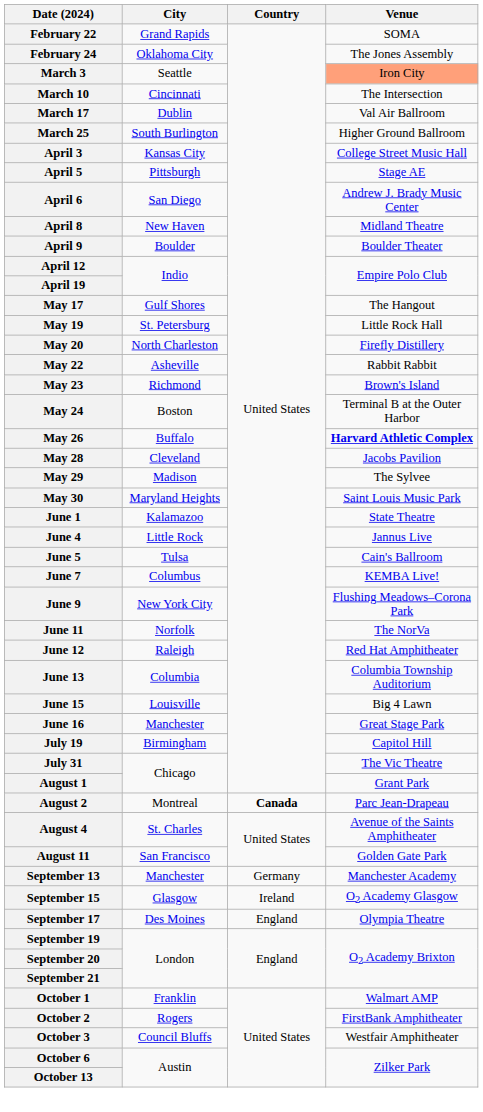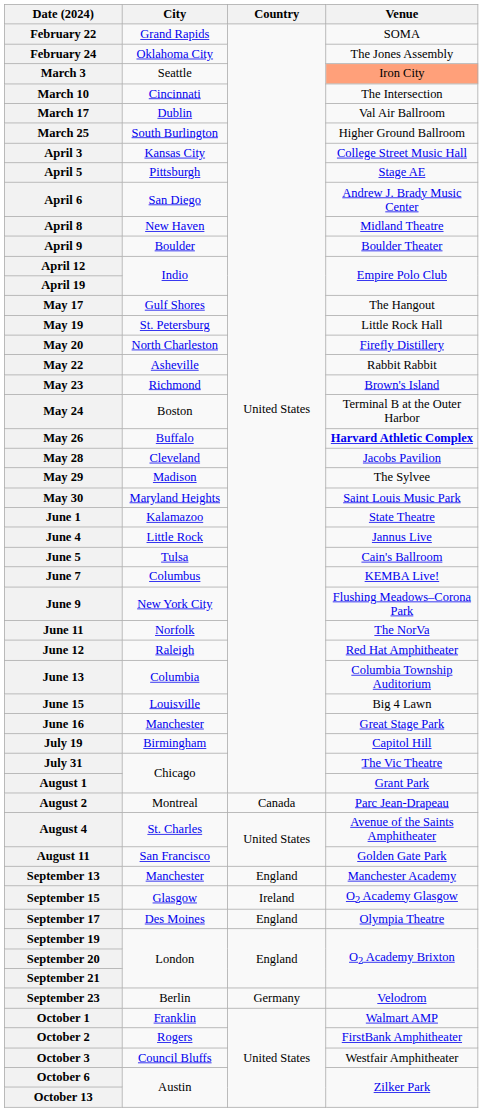 <table class="wikitable plainrowheaders" style="text-align:center;">
 <tr>
 <th scope="col" style="width:12em;">Date (2024)</th>
 <th scope="col" style="width:10em;">City</th>
 <th scope="col" style="width:10em;">Country</th>
 <th scope="col" style="width:16em;">Venue</th>
 </tr>
 <tr>
 <th scope="row" style="text-align:center;">February 22</th>
 <td><a href='#'>Grand Rapids</a></td>
 <td rowspan="36">United States</td>
 <td>SOMA</td>
 </tr>
 <tr>
 <th scope="row" style="text-align:center;">February 24</th>
 <td><a href='#'>Oklahoma City</a></td>
 <td>The Jones Assembly</td>
 </tr>
 <tr>
 <th scope="row" style="text-align:center;">March 3</th>
 <td>Seattle</td>
 <td style="background: lightsalmon;">Iron City</td>
 </tr>
 <tr>
 <th scope="row" style="text-align:center;">March 10</th>
 <td><a href='#'>Cincinnati</a></td>
 <td>The Intersection</td>
 </tr>
 <tr>
 <th scope="row" style="text-align:center;">March 17</th>
 <td><a href='#'>Dublin</a></td>
 <td>Val Air Ballroom</td>
 </tr>
 <tr>
 <th scope="row" style="text-align:center;">March 25</th>
 <td><a href='#'>South Burlington</a></td>
 <td>Higher Ground Ballroom</td>
 </tr>
 <tr>
 <th scope="row" style="text-align:center;">April 3</th>
 <td><a href='#'>Kansas City</a></td>
 <td><a href='#'>College Street Music Hall</a></td>
 </tr>
 <tr>
 <th scope="row" style="text-align:center;">April 5</th>
 <td><a href='#'>Pittsburgh</a></td>
 <td><a href='#'>Stage AE</a></td>
 </tr>
 <tr>
 <th scope="row" style="text-align:center;">April 6</th>
 <td><a href='#'>San Diego</a></td>
 <td><a href='#'>Andrew J. Brady Music Center</a></td>
 </tr>
 <tr>
 <th scope="row" style="text-align:center;">April 8</th>
 <td><a href='#'>New Haven</a></td>
 <td><a href='#'>Midland Theatre</a></td>
 </tr>
 <tr>
 <th scope="row" style="text-align:center;">April 9</th>
 <td><a href='#'>Boulder</a></td>
 <td><a href='#'>Boulder Theater</a></td>
 </tr>
 <tr>
 <th scope="row" style="text-align:center;">April 12</th>
 <td rowspan="2"><a href='#'>Indio</a></td>
 <td rowspan="2"><a href='#'>Empire Polo Club</a></td>
 </tr>
 <tr>
 <th scope="row" style="text-align:center;">April 19</th>
 </tr>
 <tr>
 <th scope="row" style="text-align:center;">May 17</th>
 <td><a href='#'>Gulf Shores</a></td>
 <td>The Hangout</td>
 </tr>
 <tr>
 <th scope="row" style="text-align:center;">May 19</th>
 <td><a href='#'>St. Petersburg</a></td>
 <td>Little Rock Hall</td>
 </tr>
 <tr>
 <th scope="row" style="text-align:center;">May 20</th>
 <td><a href='#'>North Charleston</a></td>
 <td><a href='#'>Firefly Distillery</a></td>
 </tr>
 <tr>
 <th scope="row" style="text-align:center;">May 22</th>
 <td><a href='#'>Asheville</a></td>
 <td>Rabbit Rabbit</td>
 </tr>
 <tr>
 <th scope="row" style="text-align:center;">May 23</th>
 <td><a href='#'>Richmond</a></td>
 <td><a href='#'>Brown's Island</a></td>
 </tr>
 <tr>
 <th scope="row" style="text-align:center;">May 24</th>
 <td>Boston</td>
 <td>Terminal B at the Outer Harbor</td>
 </tr>
 <tr>
 <th scope="row" style="text-align:center;">May 26</th>
 <td><a href='#'>Buffalo</a></td>
 <td><strong><a href='#'>Harvard Athletic Complex</a></strong></td>
 </tr>
 <tr>
 <th scope="row" style="text-align:center;">May 28</th>
 <td><a href='#'>Cleveland</a></td>
 <td><a href='#'>Jacobs Pavilion</a></td>
 </tr>
 <tr>
 <th scope="row" style="text-align:center;">May 29</th>
 <td><a href='#'>Madison</a></td>
 <td>The Sylvee</td>
 </tr>
 <tr>
 <th scope="row" style="text-align:center;">May 30</th>
 <td><a href='#'>Maryland Heights</a></td>
 <td><a href='#'>Saint Louis Music Park</a></td>
 </tr>
 <tr>
 <th scope="row" style="text-align:center;">June 1</th>
 <td><a href='#'>Kalamazoo</a></td>
 <td><a href='#'>State Theatre</a></td>
 </tr>
 <tr>
 <th scope="row" style="text-align:center;">June 4</th>
 <td><a href='#'>Little Rock</a></td>
 <td><a href='#'>Jannus Live</a></td>
 </tr>
 <tr>
 <th scope="row" style="text-align:center;">June 5</th>
 <td><a href='#'>Tulsa</a></td>
 <td><a href='#'>Cain's Ballroom</a></td>
 </tr>
 <tr>
 <th scope="row" style="text-align:center;">June 7</th>
 <td><a href='#'>Columbus</a></td>
 <td><a href='#'>KEMBA Live!</a></td>
 </tr>
 <tr>
 <th scope="row" style="text-align:center;">June 9</th>
 <td><a href='#'>New York City</a></td>
 <td><a href='#'>Flushing Meadows–Corona Park</a></td>
 </tr>
 <tr>
 <th scope="row" style="text-align:center;">June 11</th>
 <td><a href='#'>Norfolk</a></td>
 <td><a href='#'>The NorVa</a></td>
 </tr>
 <tr>
 <th scope="row" style="text-align:center;">June 12</th>
 <td><a href='#'>Raleigh</a></td>
 <td><a href='#'>Red Hat Amphitheater</a></td>
 </tr>
 <tr>
 <th scope="row" style="text-align:center;">June 13</th>
 <td><a href='#'>Columbia</a></td>
 <td><a href='#'>Columbia Township Auditorium</a></td>
 </tr>
 <tr>
 <th scope="row" style="text-align:center;">June 15</th>
 <td><a href='#'>Louisville</a></td>
 <td>Big 4 Lawn</td>
 </tr>
 <tr>
 <th scope="row" style="text-align:center;">June 16</th>
 <td><a href='#'>Manchester</a></td>
 <td><a href='#'>Great Stage Park</a></td>
 </tr>
 <tr>
 <th scope="row" style="text-align:center;">July 19</th>
 <td><a href='#'>Birmingham</a></td>
 <td><a href='#'>Capitol Hill</a></td>
 </tr>
 <tr>
 <th scope="row" style="text-align:center;">July 31</th>
 <td rowspan="2">Chicago</td>
 <td><a href='#'>The Vic Theatre</a></td>
 </tr>
 <tr>
 <th scope="row" style="text-align:center;">August 1</th>
 <td><a href='#'>Grant Park</a></td>
 </tr>
 <tr>
 <th scope="row" style="text-align:center;">August 2</th>
 <td>Montreal</td>
-<td><strong>Canada</strong></td>
+<td>Canada</td>
 <td><a href='#'>Parc Jean-Drapeau</a></td>
 </tr>
 <tr>
 <th scope="row" style="text-align:center;">August 4</th>
 <td><a href='#'>St. Charles</a></td>
 <td rowspan="2">United States</td>
 <td><a href='#'>Avenue of the Saints Amphitheater</a></td>
 </tr>
 <tr>
 <th scope="row" style="text-align:center;">August 11</th>
 <td><a href='#'>San Francisco</a></td>
 <td><a href='#'>Golden Gate Park</a></td>
 </tr>
 <tr>
 <th scope="row" style="text-align:center;">September 13</th>
 <td><a href='#'>Manchester</a></td>
-<td>Germany</td>
+<td>England</td>
 <td><a href='#'>Manchester Academy</a></td>
 </tr>
 <tr>
 <th scope="row" style="text-align:center;">September 15</th>
 <td><a href='#'>Glasgow</a></td>
 <td>Ireland</td>
 <td><a href='#'>O<sub>2</sub> Academy Glasgow</a></td>
 </tr>
 <tr>
 <th scope="row" style="text-align:center;">September 17</th>
 <td><a href='#'>Des Moines</a></td>
 <td>England</td>
 <td><a href='#'>Olympia Theatre</a></td>
 </tr>
 <tr>
 <th scope="row" style="text-align:center;">September 19</th>
 <td rowspan="3">London</td>
 <td rowspan="3">England</td>
 <td rowspan="3"><a href='#'>O<sub>2</sub> Academy Brixton</a></td>
 </tr>
 <tr>
 <th scope="row" style="text-align:center;">September 20</th>
 </tr>
 <tr>
 <th scope="row" style="text-align:center;">September 21</th>
 </tr>
 <tr>
+<th scope="row" style="text-align:center;">September 23</th>
+<td>Berlin</td>
+<td>Germany</td>
+<td><a href='#'>Velodrom</a></td>
+</tr>
+<tr>
 <th scope="row" style="text-align:center;">October 1</th>
 <td><a href='#'>Franklin</a></td>
 <td rowspan ="5">United States</td>
 <td><a href='#'>Walmart AMP</a></td>
 </tr>
 <tr>
 <th scope="row" style="text-align:center;">October 2</th>
 <td><a href='#'>Rogers</a></td>
 <td><a href='#'>FirstBank Amphitheater</a></td>
 </tr>
 <tr>
 <th scope="row" style="text-align:center;">October 3</th>
 <td><a href='#'>Council Bluffs</a></td>
 <td>Westfair Amphitheater</td>
 </tr>
 <tr>
 <th scope="row" style="text-align:center;">October 6</th>
 <td rowspan="2">Austin</td>
 <td rowspan="2"><a href='#'>Zilker Park</a></td>
 </tr>
 <tr>
 <th scope="row" style="text-align:center;">October 13</th>
 </tr>
 </table>
